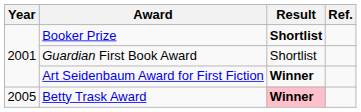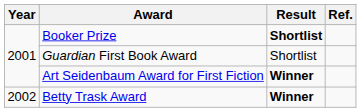 <table class="wikitable sortable mw-collapsible">
 <tr>
 <th>Year</th>
 <th>Award</th>
 <th>Result</th>
 <th>Ref.</th>
 </tr>
 <tr>
 <td rowspan="3">2001</td>
 <td><a href='#'>Booker Prize</a></td>
 <td><strong>Shortlist</strong></td>
 <td></td>
 </tr>
 <tr>
 <td><em>Guardian</em> First Book Award</td>
 <td>Shortlist</td>
 <td></td>
 </tr>
 <tr>
 <td><a href='#'>Art Seidenbaum Award for First Fiction</a></td>
 <td><strong>Winner</strong></td>
 <td></td>
 </tr>
 <tr>
-<td>2005</td>
+<td>2002</td>
 <td><a href='#'>Betty Trask Award</a></td>
-<td style="background: pink;"><strong>Winner</strong></td>
+<td><strong>Winner</strong></td>
 <td></td>
 </tr>
 </table>
